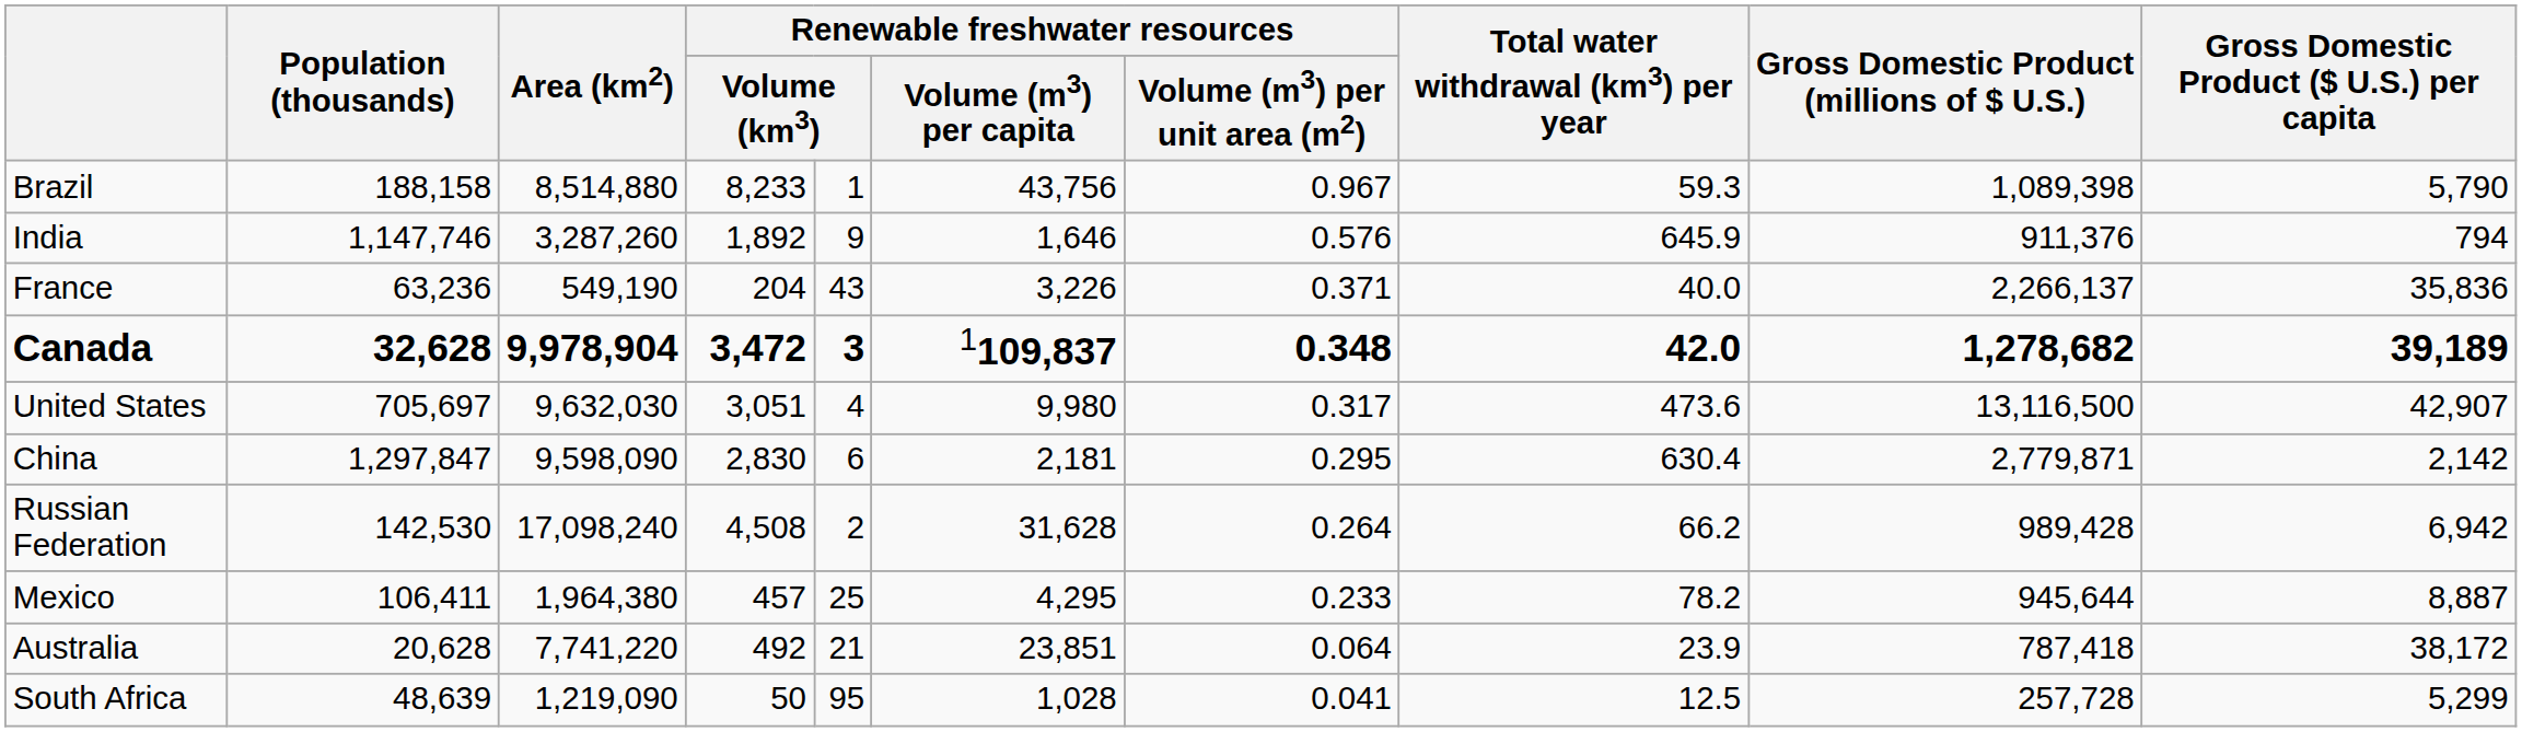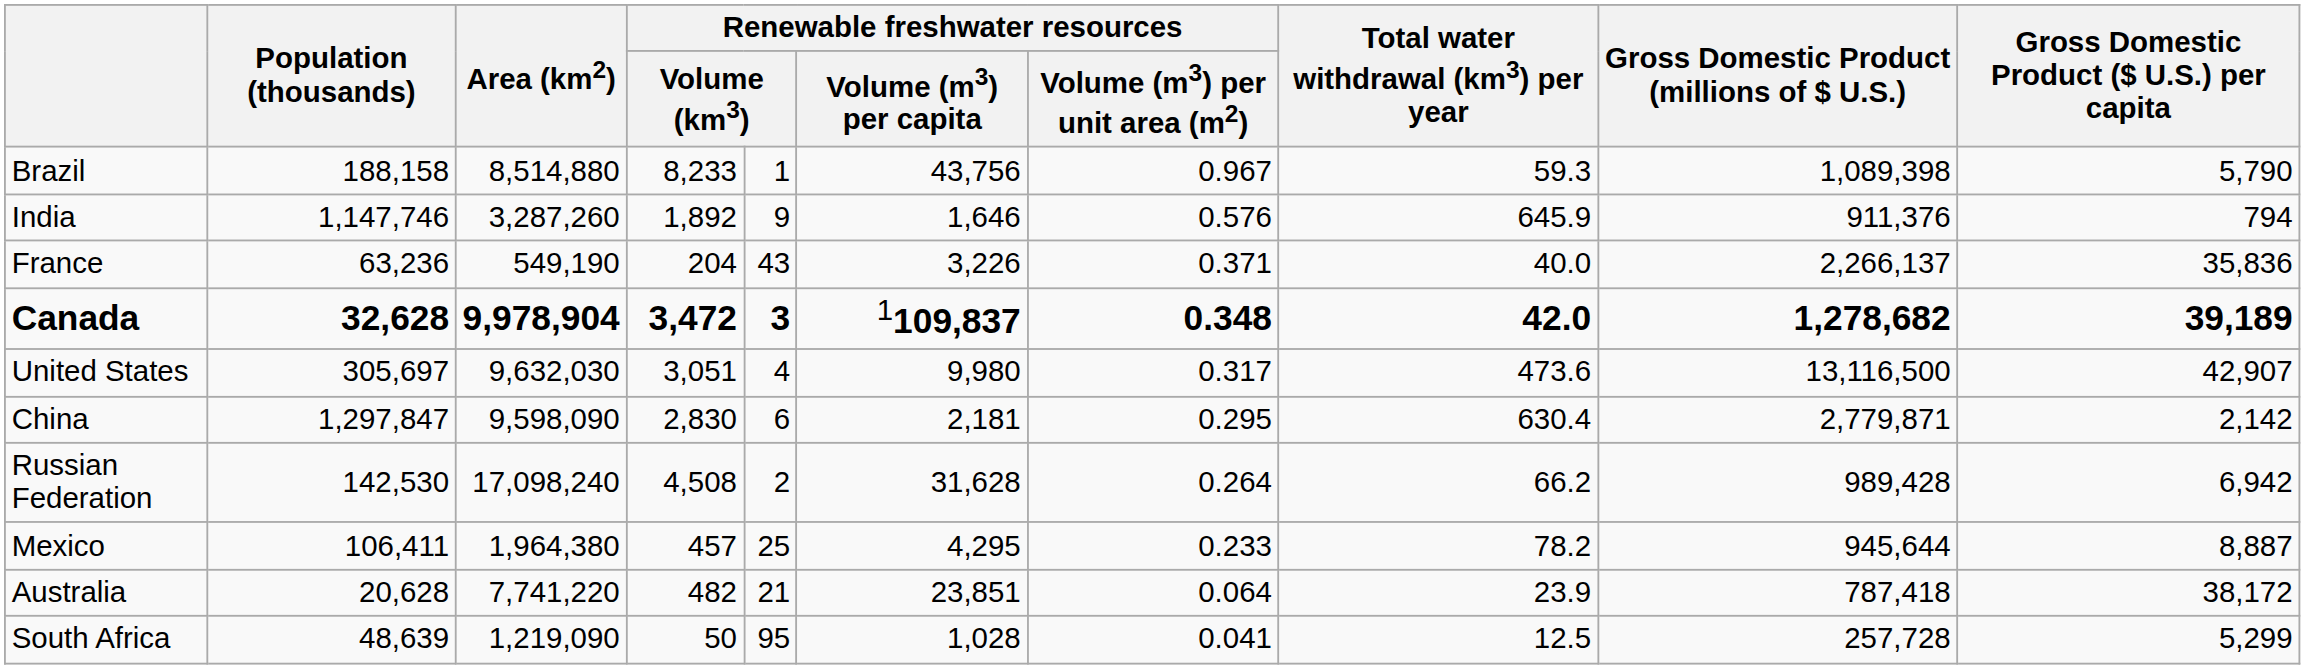 <table class="wikitable sortable" style="text-align: right">
 <tr>
 <th rowspan="2"></th>
 <th rowspan="2">Population (thousands)</th>
 <th rowspan="2">Area (km<sup>2</sup>)</th>
 <th colspan="4">Renewable freshwater resources</th>
 <th rowspan="2">Total water withdrawal (km<sup>3</sup>) per year</th>
 <th rowspan="2">Gross Domestic Product (millions of $ U.S.)</th>
 <th rowspan="2">Gross Domestic Product ($ U.S.) per capita</th>
 </tr>
 <tr>
 <th colspan="2">Volume (km<sup>3</sup>)</th>
 <th>Volume (m<sup>3</sup>) per capita</th>
 <th>Volume (m<sup>3</sup>) per unit area (m<sup>2</sup>)</th>
 </tr>
 <tr>
 <td align="left">Brazil</td>
 <td>188,158</td>
 <td>8,514,880</td>
 <td>8,233</td>
 <td>1</td>
 <td>43,756</td>
 <td>0.967</td>
 <td>59.3</td>
 <td>1,089,398</td>
 <td>5,790</td>
 </tr>
 <tr>
 <td align="left">India</td>
 <td>1,147,746</td>
 <td>3,287,260</td>
 <td>1,892</td>
 <td>9</td>
 <td>1,646</td>
 <td>0.576</td>
 <td>645.9</td>
 <td>911,376</td>
 <td>794</td>
 </tr>
 <tr>
 <td align="left">France</td>
 <td>63,236</td>
 <td>549,190</td>
 <td>204</td>
 <td>43</td>
 <td>3,226</td>
 <td>0.371</td>
 <td>40.0</td>
 <td>2,266,137</td>
 <td>35,836</td>
 </tr>
 <tr>
 <td align="left"><strong><big>Canada</big></strong></td>
 <td><strong><big>32,628</big></strong></td>
 <td><strong><big>9,978,904</big></strong></td>
 <td><strong><big>3,472</big></strong></td>
 <td><strong><big>3</big></strong></td>
 <td><big><sup>1</sup><strong>109,837</strong></big></td>
 <td><strong><big>0.348</big></strong></td>
 <td><strong><big>42.0</big></strong></td>
 <td><strong><big>1,278,682</big></strong></td>
 <td><strong><big>39,189</big></strong></td>
 </tr>
 <tr>
 <td align="left">United States</td>
-<td>705,697</td>
+<td>305,697</td>
 <td>9,632,030</td>
 <td>3,051</td>
 <td>4</td>
 <td>9,980</td>
 <td>0.317</td>
 <td>473.6</td>
 <td>13,116,500</td>
 <td>42,907</td>
 </tr>
 <tr>
 <td align="left">China</td>
 <td>1,297,847</td>
 <td>9,598,090</td>
 <td>2,830</td>
 <td>6</td>
 <td>2,181</td>
 <td>0.295</td>
 <td>630.4</td>
 <td>2,779,871</td>
 <td>2,142</td>
 </tr>
 <tr>
 <td align="left">Russian Federation</td>
 <td>142,530</td>
 <td>17,098,240</td>
 <td>4,508</td>
 <td>2</td>
 <td>31,628</td>
 <td>0.264</td>
 <td>66.2</td>
 <td>989,428</td>
 <td>6,942</td>
 </tr>
 <tr>
 <td align="left">Mexico</td>
 <td>106,411</td>
 <td>1,964,380</td>
 <td>457</td>
 <td>25</td>
 <td>4,295</td>
 <td>0.233</td>
 <td>78.2</td>
 <td>945,644</td>
 <td>8,887</td>
 </tr>
 <tr>
 <td align="left">Australia</td>
 <td>20,628</td>
 <td>7,741,220</td>
-<td>492</td>
+<td>482</td>
 <td>21</td>
 <td>23,851</td>
 <td>0.064</td>
 <td>23.9</td>
 <td>787,418</td>
 <td>38,172</td>
 </tr>
 <tr>
 <td align="left">South Africa</td>
 <td>48,639</td>
 <td>1,219,090</td>
 <td>50</td>
 <td>95</td>
 <td>1,028</td>
 <td>0.041</td>
 <td>12.5</td>
 <td>257,728</td>
 <td>5,299</td>
 </tr>
 </table>
